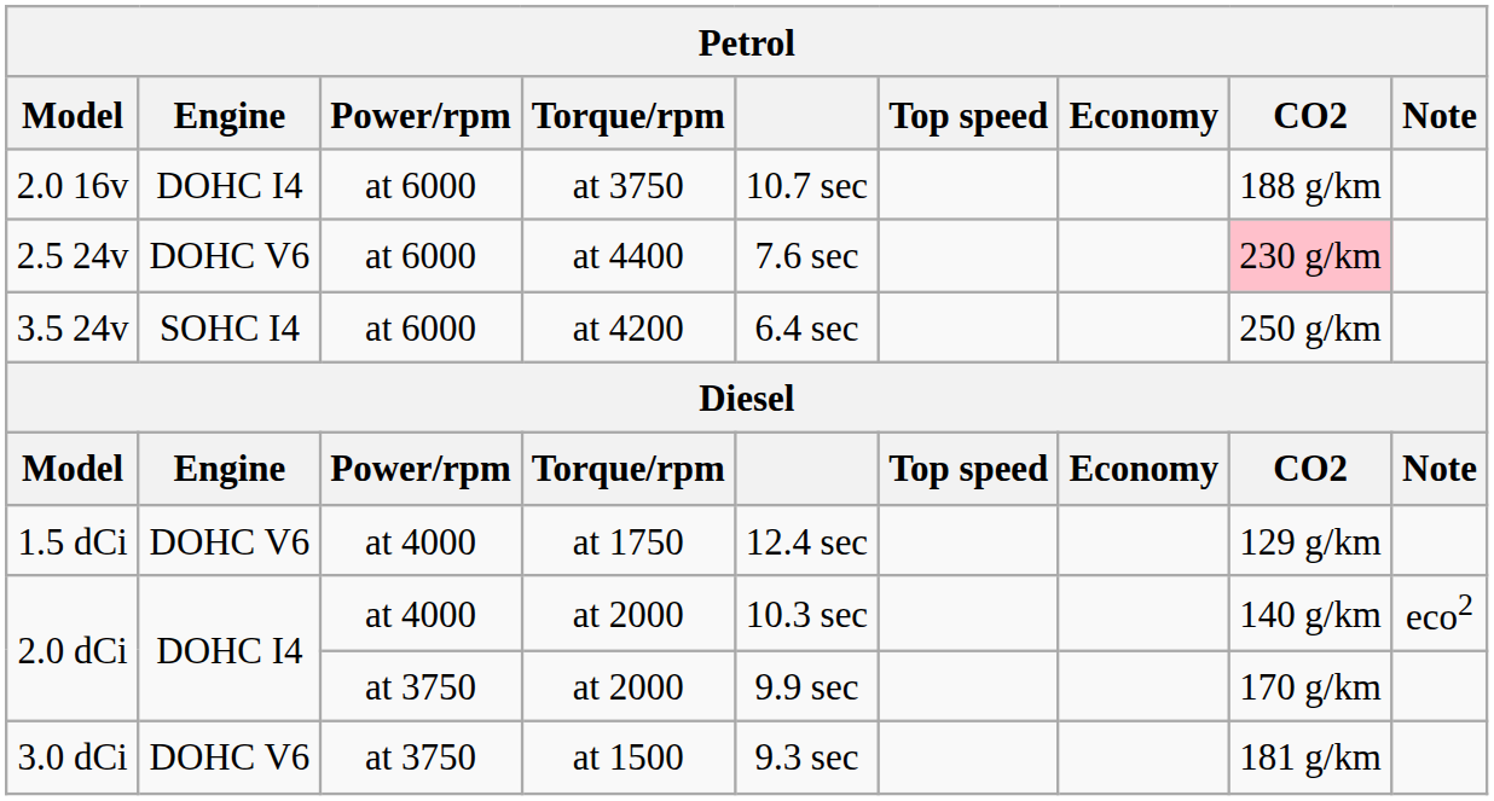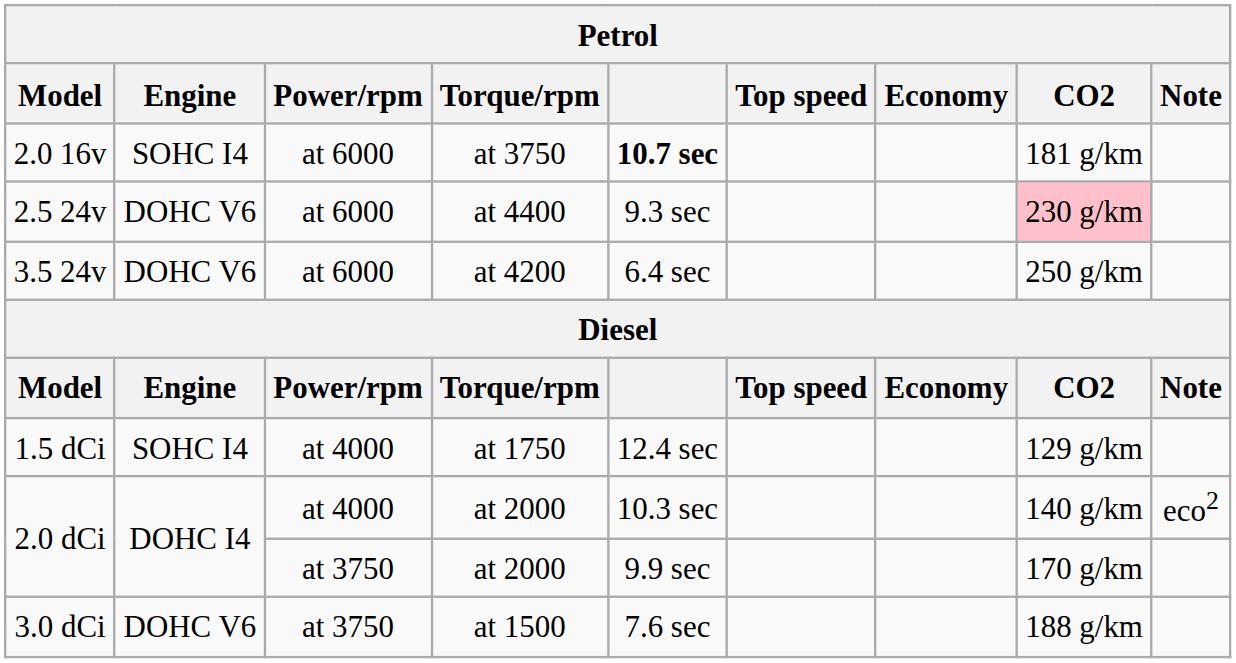 <table class="wikitable" style="text-align:center;">
 <tr>
 <th colspan=9><small><strong>Petrol</strong></small></th>
 </tr>
 <tr>
 <th><small>Model</small></th>
 <th><small>Engine</small></th>
 <th><small>Power/rpm</small></th>
 <th><small>Torque/rpm</small></th>
 <th><small></small></th>
 <th><small>Top speed</small></th>
 <th><small>Economy</small></th>
 <th><small>CO2</small></th>
 <th><small>Note</small></th>
 </tr>
 <tr>
 <td><small>2.0 16v</small></td>
-<td><small> DOHC I4</small></td>
+<td><small> SOHC I4</small></td>
 <td> <small>at 6000</small></td>
 <td> <small>at 3750</small></td>
-<td><small>10.7 sec</small></td>
+<td><strong><small>10.7 sec</small></strong></td>
 <td><small></small></td>
 <td><small></small></td>
-<td><small>188 g/km</small></td>
+<td><small>181 g/km</small></td>
 <td></td>
 </tr>
 <tr>
 <td><small>2.5 24v</small></td>
 <td><small> DOHC V6</small></td>
 <td> <small>at 6000</small></td>
 <td> <small>at 4400</small></td>
-<td><small>7.6 sec</small></td>
+<td><small>9.3 sec</small></td>
 <td><small></small></td>
 <td><small></small></td>
 <td style="background: pink;"><small>230 g/km</small></td>
 <td></td>
 </tr>
 <tr>
 <td><small>3.5 24v</small></td>
-<td><small> SOHC I4</small></td>
+<td><small> DOHC V6</small></td>
 <td> <small>at 6000</small></td>
 <td> <small>at 4200</small></td>
 <td><small>6.4 sec</small></td>
 <td><small></small></td>
 <td><small></small></td>
 <td><small>250 g/km</small></td>
 <td></td>
 </tr>
 <tr>
 <th colspan=9><small><strong>Diesel</strong></small></th>
 </tr>
 <tr>
 <th><small>Model</small></th>
 <th><small>Engine</small></th>
 <th><small>Power/rpm</small></th>
 <th><small>Torque/rpm</small></th>
 <th><small></small></th>
 <th><small>Top speed</small></th>
 <th><small>Economy</small></th>
 <th><small>CO2</small></th>
 <th><small>Note</small></th>
 </tr>
 <tr>
 <td><small>1.5 dCi</small></td>
-<td><small> DOHC V6</small></td>
+<td><small> SOHC I4</small></td>
 <td> <small>at 4000</small></td>
 <td> <small>at 1750</small></td>
 <td><small>12.4 sec</small></td>
 <td><small></small></td>
 <td><small></small></td>
 <td><small>129 g/km</small></td>
 <td></td>
 </tr>
 <tr>
 <td rowspan="2"><small>2.0 dCi</small></td>
 <td rowspan="2"><small> DOHC I4</small></td>
 <td> <small>at 4000</small></td>
 <td> <small>at 2000</small></td>
 <td><small>10.3 sec</small></td>
 <td><small></small></td>
 <td><small></small></td>
 <td><small>140 g/km</small></td>
 <td><small><span>eco<sup>2</sup></span></small></td>
 </tr>
 <tr>
 <td> <small>at 3750</small></td>
 <td> <small>at 2000</small></td>
 <td><small>9.9 sec</small></td>
 <td><small></small></td>
 <td><small></small></td>
 <td><small>170 g/km</small></td>
 <td></td>
 </tr>
 <tr>
 <td><small>3.0 dCi</small></td>
 <td><small> DOHC V6</small></td>
 <td> <small>at 3750</small></td>
 <td> <small>at 1500</small></td>
-<td><small>9.3 sec</small></td>
+<td><small>7.6 sec</small></td>
 <td><small></small></td>
 <td><small></small></td>
-<td><small>181 g/km</small></td>
+<td><small>188 g/km</small></td>
 <td></td>
 </tr>
 </table>
